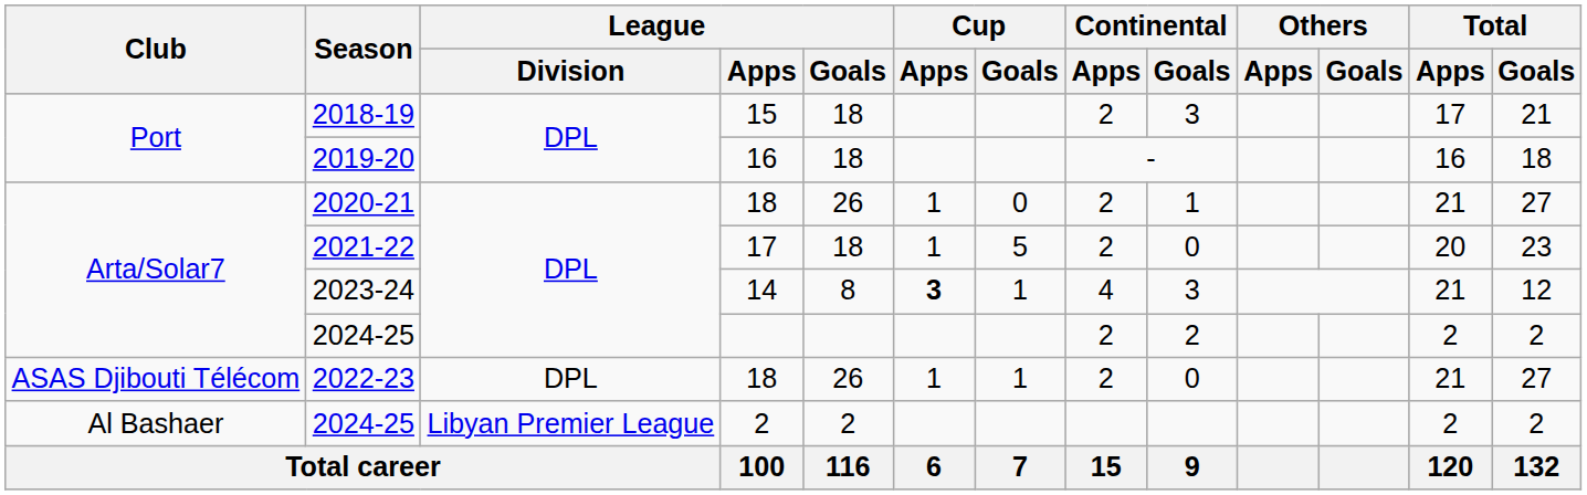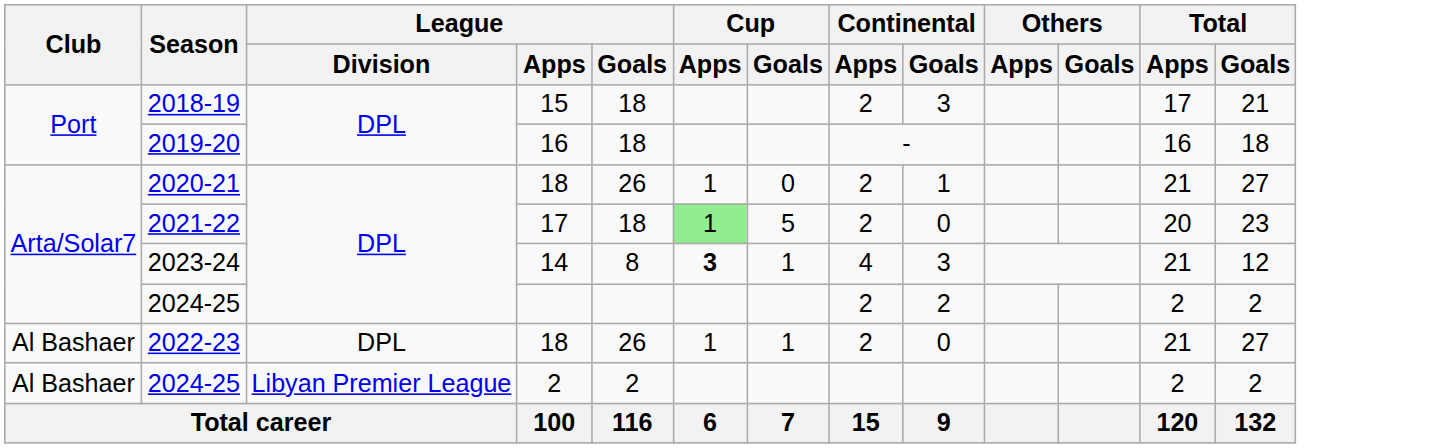 <table class="wikitable" style="text-align:center;">
 <tr>
 <th rowspan=2>Club</th>
 <th rowspan=2>Season</th>
 <th colspan=3>League</th>
 <th colspan=2>Cup</th>
 <th colspan=2>Continental</th>
 <th colspan=2>Others</th>
 <th colspan=2>Total</th>
 </tr>
 <tr>
 <th>Division</th>
 <th>Apps</th>
 <th>Goals</th>
 <th>Apps</th>
 <th>Goals</th>
 <th>Apps</th>
 <th>Goals</th>
 <th>Apps</th>
 <th>Goals</th>
 <th>Apps</th>
 <th>Goals</th>
 </tr>
 <tr>
 <td rowspan=2><a href='#'>Port</a></td>
 <td><a href='#'>2018-19</a></td>
 <td rowspan=2><a href='#'>DPL</a></td>
 <td>15</td>
 <td>18</td>
 <td></td>
 <td></td>
 <td>2</td>
 <td>3</td>
 <td></td>
 <td></td>
 <td>17</td>
 <td>21</td>
 </tr>
 <tr>
 <td><a href='#'>2019-20</a></td>
 <td>16</td>
 <td>18</td>
 <td></td>
 <td></td>
 <td colspan=2>-</td>
 <td></td>
 <td></td>
 <td>16</td>
 <td>18</td>
 </tr>
 <tr>
 <td rowspan=4><a href='#'>Arta/Solar7</a></td>
 <td><a href='#'>2020-21</a></td>
 <td rowspan=4><a href='#'>DPL</a></td>
 <td>18</td>
 <td>26</td>
 <td>1</td>
 <td>0</td>
 <td>2</td>
 <td>1</td>
 <td></td>
 <td></td>
 <td>21</td>
 <td>27</td>
 </tr>
 <tr>
 <td><a href='#'>2021-22</a></td>
 <td>17</td>
 <td>18</td>
-<td>1</td>
+<td style="background: lightgreen;">1</td>
 <td>5</td>
 <td>2</td>
 <td>0</td>
 <td></td>
 <td></td>
 <td>20</td>
 <td>23</td>
 </tr>
 <tr>
 <td>2023-24</td>
 <td>14</td>
 <td>8</td>
 <td><strong>3</strong></td>
 <td>1</td>
 <td>4</td>
 <td>3</td>
 <td colspan=2></td>
 <td>21</td>
 <td>12</td>
 </tr>
 <tr>
 <td>2024-25</td>
 <td></td>
 <td></td>
 <td></td>
 <td></td>
 <td>2</td>
 <td>2</td>
 <td></td>
 <td></td>
 <td>2</td>
 <td>2</td>
 </tr>
 <tr>
-<td><a href='#'>ASAS Djibouti Télécom</a></td>
+<td>Al Bashaer</td>
 <td><a href='#'>2022-23</a></td>
 <td>DPL</td>
 <td>18</td>
 <td>26</td>
 <td>1</td>
 <td>1</td>
 <td>2</td>
 <td>0</td>
 <td></td>
 <td></td>
 <td>21</td>
 <td>27</td>
 </tr>
 <tr>
 <td>Al Bashaer</td>
 <td><a href='#'>2024-25</a></td>
 <td><a href='#'>Libyan Premier League</a></td>
 <td>2</td>
 <td>2</td>
 <td></td>
 <td></td>
 <td></td>
 <td></td>
 <td></td>
 <td></td>
 <td>2</td>
 <td>2</td>
 </tr>
 <tr>
 <th colspan=3>Total career</th>
 <th>100</th>
 <th>116</th>
 <th>6</th>
 <th>7</th>
 <th>15</th>
 <th>9</th>
 <th></th>
 <th></th>
 <th>120</th>
 <th>132</th>
 </tr>
 </table>
